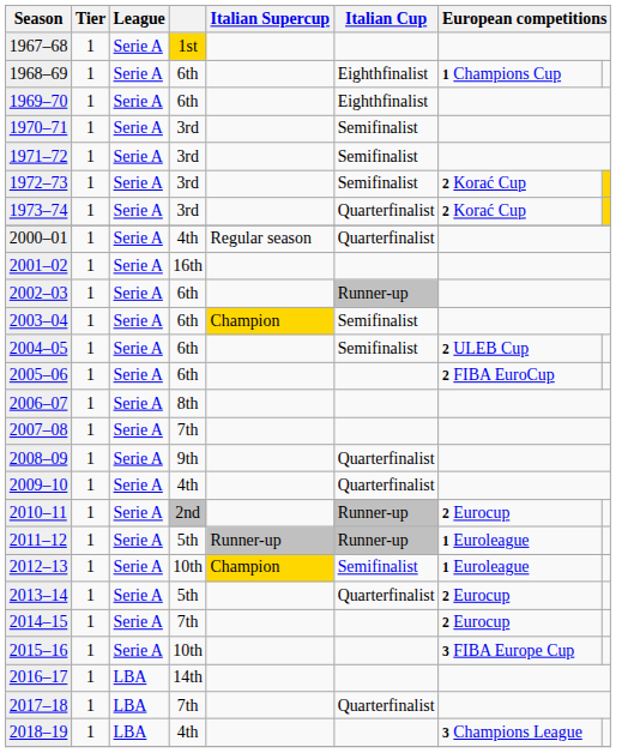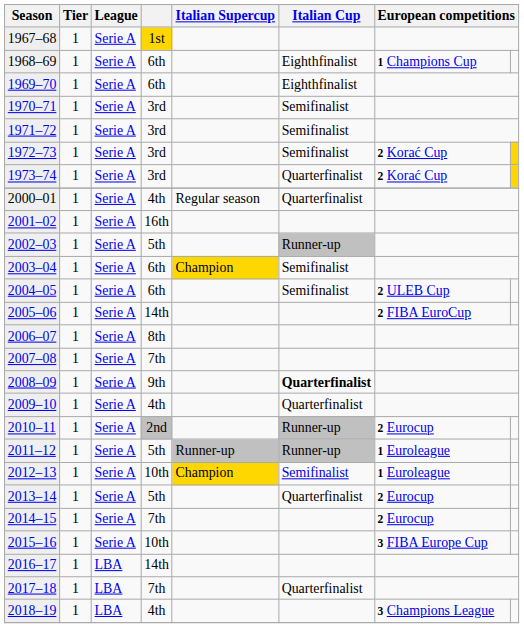 <table class="wikitable" style="font-size:85%">
 <tr bgcolor=>
 <th>Season</th>
 <th>Tier</th>
 <th>League</th>
 <th></th>
 <th><a href='#'>Italian Supercup</a></th>
 <th><a href='#'>Italian Cup</a></th>
 <th colspan=2>European competitions</th>
 </tr>
 <tr>
 <td style="background:#efefef;">1967–68</td>
 <td align="center">1</td>
 <td><a href='#'>Serie A</a></td>
 <td align=center bgcolor=gold>1st</td>
 <td></td>
 <td></td>
 <td colspan=2></td>
 </tr>
 <tr>
 <td style="background:#efefef;">1968–69</td>
 <td align="center">1</td>
 <td><a href='#'>Serie A</a></td>
 <td align=center>6th</td>
 <td></td>
 <td>Eighthfinalist</td>
 <td><small><strong>1</strong></small> <a href='#'>Champions Cup</a></td>
 <td></td>
 </tr>
 <tr>
 <td style="background:#efefef;"><a href='#'>1969–70</a></td>
 <td align="center">1</td>
 <td><a href='#'>Serie A</a></td>
 <td align=center>6th</td>
 <td></td>
 <td>Eighthfinalist</td>
 <td colspan=2></td>
 </tr>
 <tr>
 <td style="background:#efefef;"><a href='#'>1970–71</a></td>
 <td align="center">1</td>
 <td><a href='#'>Serie A</a></td>
 <td align=center>3rd</td>
 <td></td>
 <td>Semifinalist</td>
 <td colspan=2></td>
 </tr>
 <tr>
 <td style="background:#efefef;"><a href='#'>1971–72</a></td>
 <td align="center">1</td>
 <td><a href='#'>Serie A</a></td>
 <td align=center>3rd</td>
 <td></td>
 <td>Semifinalist</td>
 <td colspan=2></td>
 </tr>
 <tr>
 <td style="background:#efefef;"><a href='#'>1972–73</a></td>
 <td align="center">1</td>
 <td><a href='#'>Serie A</a></td>
 <td align=center>3rd</td>
 <td></td>
 <td>Semifinalist</td>
 <td><small><strong>2</strong></small> <a href='#'>Korać Cup</a></td>
 <td style="background:gold"></td>
 </tr>
 <tr>
 <td style="background:#efefef;"><a href='#'>1973–74</a></td>
 <td align="center">1</td>
 <td><a href='#'>Serie A</a></td>
 <td align=center>3rd</td>
 <td></td>
 <td>Quarterfinalist</td>
 <td><small><strong>2</strong></small> <a href='#'>Korać Cup</a></td>
 <td style="background:gold"></td>
 </tr>
 <tr>
 </tr>
 <tr>
 <td style="background:#efefef;">2000–01</td>
 <td align="center">1</td>
 <td><a href='#'>Serie A</a></td>
 <td align=center>4th</td>
 <td>Regular season</td>
 <td>Quarterfinalist</td>
 <td colspan=2></td>
 </tr>
 <tr>
 <td style="background:#efefef;"><a href='#'>2001–02</a></td>
 <td align="center">1</td>
 <td><a href='#'>Serie A</a></td>
 <td align=center>16th</td>
 <td></td>
 <td></td>
 <td colspan=2></td>
 </tr>
 <tr>
 <td style="background:#efefef;"><a href='#'>2002–03</a></td>
 <td align="center">1</td>
 <td><a href='#'>Serie A</a></td>
-<td align=center>6th</td>
+<td align=center>5th</td>
 <td></td>
 <td style="background:silver">Runner-up</td>
 <td colspan=2></td>
 </tr>
 <tr>
 <td style="background:#efefef;"><a href='#'>2003–04</a></td>
 <td align="center">1</td>
 <td><a href='#'>Serie A</a></td>
 <td align=center>6th</td>
 <td style="background:gold">Champion</td>
 <td>Semifinalist</td>
 <td colspan=2></td>
 </tr>
 <tr>
 <td style="background:#efefef;"><a href='#'>2004–05</a></td>
 <td align="center">1</td>
 <td><a href='#'>Serie A</a></td>
 <td align=center>6th</td>
 <td></td>
 <td>Semifinalist</td>
 <td><small><strong>2</strong></small> <a href='#'>ULEB Cup</a></td>
 <td></td>
 </tr>
 <tr>
 <td style="background:#efefef;"><a href='#'>2005–06</a></td>
 <td align="center">1</td>
 <td><a href='#'>Serie A</a></td>
-<td align=center>6th</td>
+<td align=center>14th</td>
 <td></td>
 <td></td>
 <td><small><strong>2</strong></small> <a href='#'>FIBA EuroCup</a></td>
 <td></td>
 </tr>
 <tr>
 <td style="background:#efefef;"><a href='#'>2006–07</a></td>
 <td align="center">1</td>
 <td><a href='#'>Serie A</a></td>
 <td align=center>8th</td>
 <td></td>
 <td></td>
 <td colspan=2></td>
 </tr>
 <tr>
 <td style="background:#efefef;"><a href='#'>2007–08</a></td>
 <td align="center">1</td>
 <td><a href='#'>Serie A</a></td>
 <td align=center>7th</td>
 <td></td>
 <td></td>
 <td colspan=2></td>
 </tr>
 <tr>
 <td style="background:#efefef;"><a href='#'>2008–09</a></td>
 <td align="center">1</td>
 <td><a href='#'>Serie A</a></td>
 <td align=center>9th</td>
 <td></td>
-<td>Quarterfinalist</td>
+<td><strong>Quarterfinalist</strong></td>
 <td colspan=2></td>
 </tr>
 <tr>
 <td style="background:#efefef;"><a href='#'>2009–10</a></td>
 <td align="center">1</td>
 <td><a href='#'>Serie A</a></td>
 <td style="background: " align="center">4th</td>
 <td></td>
 <td>Quarterfinalist</td>
 <td colspan=2></td>
 </tr>
 <tr>
 <td style="background:#efefef;"><a href='#'>2010–11</a></td>
 <td align="center">1</td>
 <td><a href='#'>Serie A</a></td>
 <td style="background:silver" align="center">2nd</td>
 <td></td>
 <td style="background:silver">Runner-up</td>
 <td><small><strong>2</strong></small> <a href='#'>Eurocup</a></td>
 <td></td>
 </tr>
 <tr>
 <td style="background:#efefef;"><a href='#'>2011–12</a></td>
 <td align="center">1</td>
 <td><a href='#'>Serie A</a></td>
 <td style="background: " align="center">5th</td>
 <td style="background:silver">Runner-up</td>
 <td style="background:silver">Runner-up</td>
 <td><small><strong>1</strong></small> <a href='#'>Euroleague</a></td>
 <td></td>
 </tr>
 <tr>
 <td style="background:#efefef;"><a href='#'>2012–13</a></td>
 <td align="center">1</td>
 <td><a href='#'>Serie A</a></td>
 <td align=center>10th</td>
 <td style="background:gold">Champion</td>
 <td><a href='#'>Semifinalist</a></td>
 <td><small><strong>1</strong></small> <a href='#'>Euroleague</a></td>
 <td></td>
 </tr>
 <tr>
 <td style="background:#efefef;"><a href='#'>2013–14</a></td>
 <td align="center">1</td>
 <td><a href='#'>Serie A</a></td>
 <td align=center>5th</td>
 <td></td>
 <td>Quarterfinalist</td>
 <td><small><strong>2</strong></small> <a href='#'>Eurocup</a></td>
 <td></td>
 </tr>
 <tr>
 <td style="background:#efefef;"><a href='#'>2014–15</a></td>
 <td align="center">1</td>
 <td><a href='#'>Serie A</a></td>
 <td align=center>7th</td>
 <td></td>
 <td></td>
 <td><small><strong>2</strong></small> <a href='#'>Eurocup</a></td>
 <td></td>
 </tr>
 <tr>
 <td style="background:#efefef;"><a href='#'>2015–16</a></td>
 <td align="center">1</td>
 <td><a href='#'>Serie A</a></td>
 <td align=center>10th</td>
 <td></td>
 <td></td>
 <td><small><strong>3</strong></small> <a href='#'>FIBA Europe Cup</a></td>
 <td></td>
 </tr>
 <tr>
 <td style="background:#efefef;"><a href='#'>2016–17</a></td>
 <td align="center">1</td>
 <td><a href='#'>LBA</a></td>
 <td align=center>14th</td>
 <td></td>
 <td></td>
 <td colspan=2></td>
 </tr>
 <tr>
 <td style="background:#efefef;"><a href='#'>2017–18</a></td>
 <td align="center">1</td>
 <td><a href='#'>LBA</a></td>
 <td align=center>7th</td>
 <td></td>
 <td>Quarterfinalist</td>
 <td colspan=2></td>
 </tr>
 <tr>
 <td style="background:#efefef;"><a href='#'>2018–19</a></td>
 <td align="center">1</td>
 <td><a href='#'>LBA</a></td>
 <td align="center">4th</td>
 <td></td>
 <td></td>
 <td><small><strong>3</strong></small> <a href='#'>Champions League</a></td>
 <td></td>
 </tr>
 <tr>
 </tr>
 </table>
